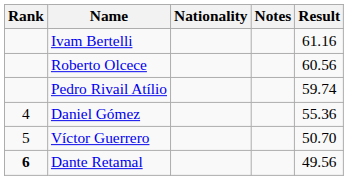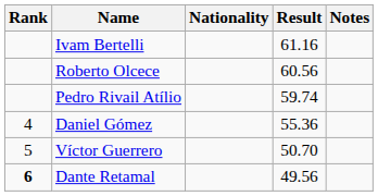 <table class="wikitable sortable" style="text-align:center">
 <tr>
 <th>Rank</th>
 <th>Name</th>
 <th>Nationality</th>
+<th>Result</th>
 <th>Notes</th>
-<th>Result</th>
 </tr>
 <tr>
 <td></td>
 <td align=left><a href='#'>Ivam Bertelli</a></td>
 <td align=left></td>
+<td>61.16</td>
 <td></td>
-<td>61.16</td>
 </tr>
 <tr>
 <td></td>
 <td align=left><a href='#'>Roberto Olcece</a></td>
 <td align=left></td>
+<td>60.56</td>
 <td></td>
-<td>60.56</td>
 </tr>
 <tr>
 <td></td>
 <td align=left><a href='#'>Pedro Rivail Atílio</a></td>
 <td align=left></td>
+<td>59.74</td>
 <td></td>
-<td>59.74</td>
 </tr>
 <tr>
 <td>4</td>
 <td align=left><a href='#'>Daniel Gómez</a></td>
 <td align=left></td>
+<td>55.36</td>
 <td></td>
-<td>55.36</td>
 </tr>
 <tr>
 <td>5</td>
 <td align=left><a href='#'>Víctor Guerrero</a></td>
 <td align=left></td>
+<td>50.70</td>
 <td></td>
-<td>50.70</td>
 </tr>
 <tr>
 <td><strong>6</strong></td>
 <td align=left><a href='#'>Dante Retamal</a></td>
 <td align=left></td>
+<td>49.56</td>
 <td></td>
-<td>49.56</td>
 </tr>
 </table>
